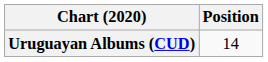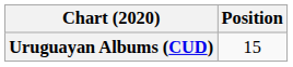 <table class="wikitable sortable plainrowheaders" style="text-align:center">
 <tr>
 <th scope="col">Chart (2020)</th>
 <th scope="col">Position</th>
 </tr>
 <tr>
 <th scope="row">Uruguayan Albums (<a href='#'>CUD</a>)</th>
-<td>14</td>
+<td>15</td>
 </tr>
 </table>
